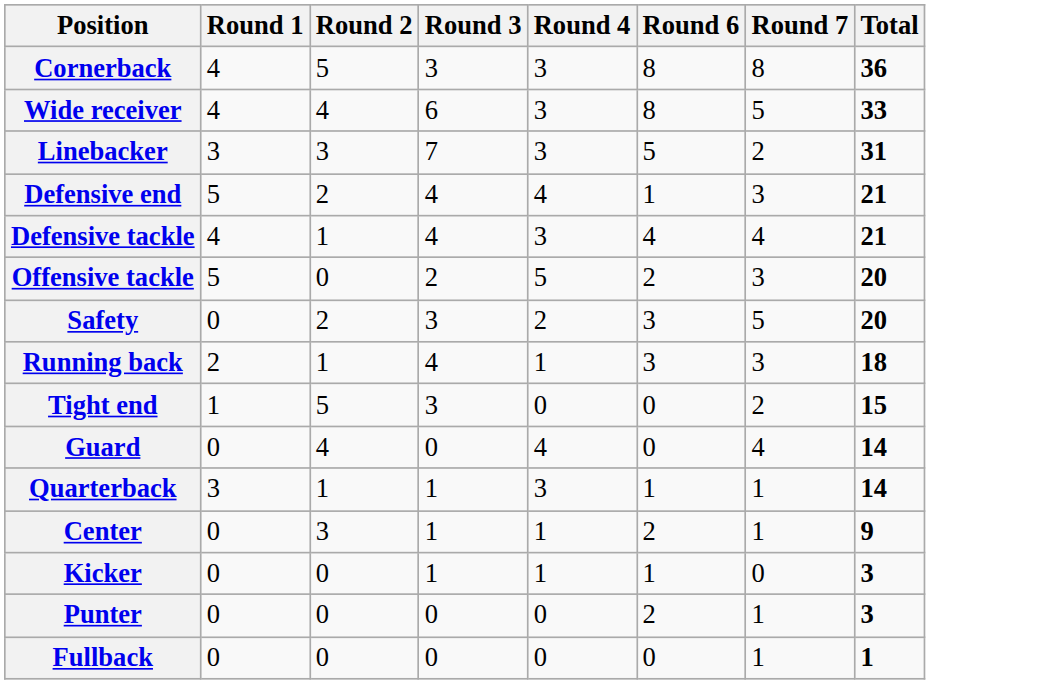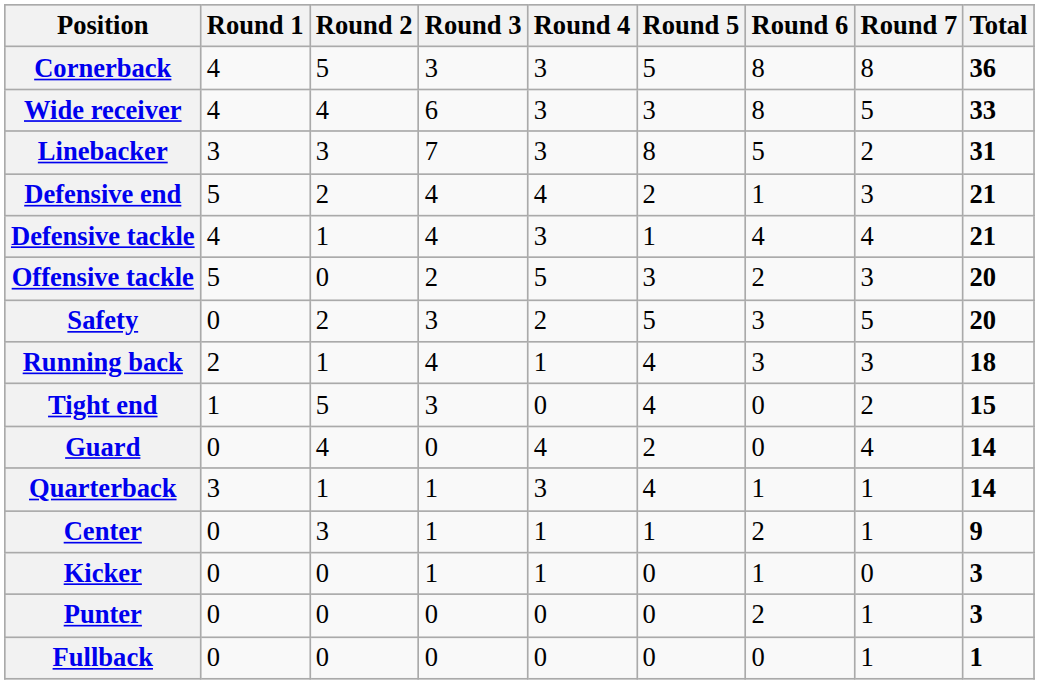 <table class="wikitable sortable">
 <tr>
 <th>Position</th>
 <th>Round 1</th>
 <th>Round 2</th>
 <th>Round 3</th>
 <th>Round 4</th>
+<th>Round 5</th>
 <th>Round 6</th>
 <th>Round 7</th>
 <th>Total</th>
 </tr>
 <tr>
 <th><a href='#'>Cornerback</a></th>
 <td>4</td>
 <td>5</td>
 <td>3</td>
 <td>3</td>
+<td>5</td>
 <td>8</td>
 <td>8</td>
 <td><strong>36</strong></td>
 </tr>
 <tr>
 <th><a href='#'>Wide receiver</a></th>
 <td>4</td>
 <td>4</td>
 <td>6</td>
+<td>3</td>
 <td>3</td>
 <td>8</td>
 <td>5</td>
 <td><strong>33</strong></td>
 </tr>
 <tr>
 <th><a href='#'>Linebacker</a></th>
 <td>3</td>
 <td>3</td>
 <td>7</td>
 <td>3</td>
+<td>8</td>
 <td>5</td>
 <td>2</td>
 <td><strong>31</strong></td>
 </tr>
 <tr>
 <th><a href='#'>Defensive end</a></th>
 <td>5</td>
 <td>2</td>
 <td>4</td>
 <td>4</td>
+<td>2</td>
 <td>1</td>
 <td>3</td>
 <td><strong>21</strong></td>
 </tr>
 <tr>
 <th><a href='#'>Defensive tackle</a></th>
 <td>4</td>
 <td>1</td>
 <td>4</td>
 <td>3</td>
+<td>1</td>
 <td>4</td>
 <td>4</td>
 <td><strong>21</strong></td>
 </tr>
 <tr>
 <th><a href='#'>Offensive tackle</a></th>
 <td>5</td>
 <td>0</td>
 <td>2</td>
 <td>5</td>
+<td>3</td>
 <td>2</td>
 <td>3</td>
 <td><strong>20</strong></td>
 </tr>
 <tr>
 <th><a href='#'>Safety</a></th>
 <td>0</td>
 <td>2</td>
 <td>3</td>
 <td>2</td>
+<td>5</td>
 <td>3</td>
 <td>5</td>
 <td><strong>20</strong></td>
 </tr>
 <tr>
 <th><a href='#'>Running back</a></th>
 <td>2</td>
 <td>1</td>
 <td>4</td>
 <td>1</td>
+<td>4</td>
 <td>3</td>
 <td>3</td>
 <td><strong>18</strong></td>
 </tr>
 <tr>
 <th><a href='#'>Tight end</a></th>
 <td>1</td>
 <td>5</td>
 <td>3</td>
 <td>0</td>
+<td>4</td>
 <td>0</td>
 <td>2</td>
 <td><strong>15</strong></td>
 </tr>
 <tr>
 <th><a href='#'>Guard</a></th>
 <td>0</td>
 <td>4</td>
 <td>0</td>
 <td>4</td>
+<td>2</td>
 <td>0</td>
 <td>4</td>
 <td><strong>14</strong></td>
 </tr>
 <tr>
 <th><a href='#'>Quarterback</a></th>
 <td>3</td>
 <td>1</td>
 <td>1</td>
 <td>3</td>
+<td>4</td>
 <td>1</td>
 <td>1</td>
 <td><strong>14</strong></td>
 </tr>
 <tr>
 <th><a href='#'>Center</a></th>
 <td>0</td>
 <td>3</td>
+<td>1</td>
 <td>1</td>
 <td>1</td>
 <td>2</td>
 <td>1</td>
 <td><strong>9</strong></td>
 </tr>
 <tr>
 <th><a href='#'>Kicker</a></th>
 <td>0</td>
 <td>0</td>
 <td>1</td>
 <td>1</td>
+<td>0</td>
 <td>1</td>
 <td>0</td>
 <td><strong>3</strong></td>
 </tr>
 <tr>
 <th><a href='#'>Punter</a></th>
+<td>0</td>
 <td>0</td>
 <td>0</td>
 <td>0</td>
 <td>0</td>
 <td>2</td>
 <td>1</td>
 <td><strong>3</strong></td>
 </tr>
 <tr>
 <th><a href='#'>Fullback</a></th>
 <td>0</td>
 <td>0</td>
 <td>0</td>
 <td>0</td>
 <td>0</td>
+<td>0</td>
 <td>1</td>
 <td><strong>1</strong></td>
 </tr>
 </table>
